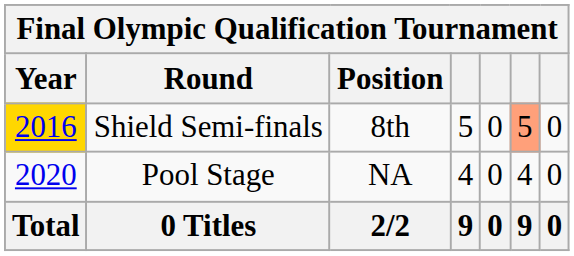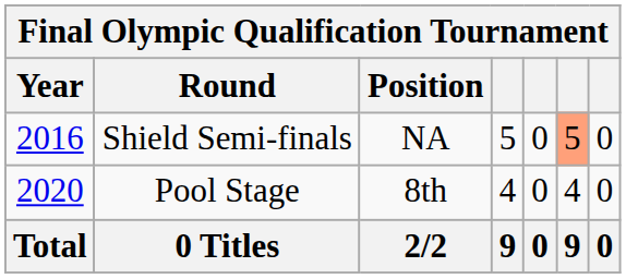 <table class="wikitable" style="text-align: center;">
 <tr>
 <th colspan=7>Final Olympic Qualification Tournament</th>
 </tr>
 <tr>
 <th>Year</th>
 <th>Round</th>
 <th>Position</th>
 <th></th>
 <th></th>
 <th></th>
 <th></th>
 </tr>
 <tr>
-<td style="background: gold;"> <a href='#'>2016</a></td>
+<td> <a href='#'>2016</a></td>
 <td>Shield Semi-finals</td>
-<td>8th</td>
+<td>NA</td>
 <td>5</td>
 <td>0</td>
 <td style="background: lightsalmon;">5</td>
 <td>0</td>
 </tr>
 <tr>
 <td> <a href='#'>2020</a></td>
 <td>Pool Stage</td>
-<td>NA</td>
+<td>8th</td>
 <td>4</td>
 <td>0</td>
 <td>4</td>
 <td>0</td>
 </tr>
 <tr>
 <th>Total</th>
 <th>0 Titles</th>
 <th>2/2</th>
 <th>9</th>
 <th>0</th>
 <th>9</th>
 <th>0</th>
 </tr>
 </table>
